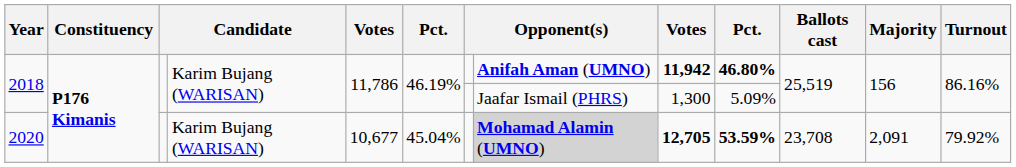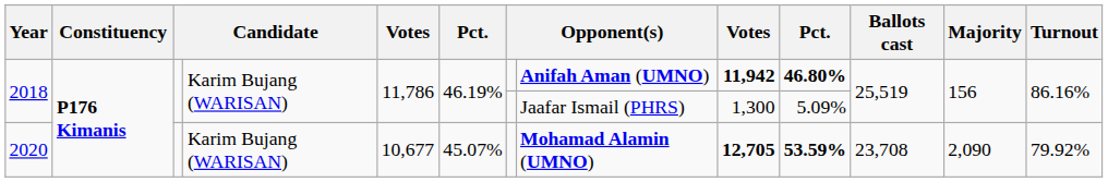 <table class="wikitable" style="margin:0.5em ; font-size:95%">
 <tr>
 <th>Year</th>
 <th>Constituency</th>
 <th colspan="2">Candidate</th>
 <th>Votes</th>
 <th>Pct.</th>
 <th colspan="2">Opponent(s)</th>
 <th>Votes</th>
 <th>Pct.</th>
 <th>Ballots cast</th>
 <th>Majority</th>
 <th>Turnout</th>
 </tr>
 <tr>
 <td rowspan="2"><a href='#'>2018</a></td>
 <td rowspan="3"><strong>P176 <a href='#'>Kimanis</a></strong></td>
 <td rowspan="2" ></td>
 <td rowspan="2">Karim Bujang (<a href='#'>WARISAN</a>)</td>
 <td rowspan="2" align=right>11,786</td>
 <td rowspan="2">46.19%</td>
 <td></td>
 <td><strong><a href='#'>Anifah Aman</a></strong> (<a href='#'><strong>UMNO</strong></a>)</td>
 <td align=right><strong>11,942</strong></td>
 <td><strong>46.80%</strong></td>
 <td rowspan="2">25,519</td>
 <td rowspan="2">156</td>
 <td rowspan="2">86.16%</td>
 </tr>
 <tr>
 <td bgcolor = ></td>
 <td>Jaafar Ismail (<a href='#'>PHRS</a>)</td>
 <td align=right>1,300</td>
 <td align=right>5.09%</td>
 </tr>
 <tr>
 <td><a href='#'>2020</a></td>
 <td></td>
 <td>Karim Bujang (<a href='#'>WARISAN</a>)</td>
 <td align=right>10,677</td>
-<td>45.04%</td>
+<td>45.07%</td>
 <td></td>
-<td style="background: lightgrey;"><strong><a href='#'>Mohamad Alamin</a></strong> (<a href='#'><strong>UMNO</strong></a>)</td>
+<td><strong><a href='#'>Mohamad Alamin</a></strong> (<a href='#'><strong>UMNO</strong></a>)</td>
 <td align=right><strong>12,705</strong></td>
 <td><strong>53.59%</strong></td>
 <td>23,708</td>
-<td>2,091</td>
+<td>2,090</td>
 <td>79.92%</td>
 </tr>
 </table>
